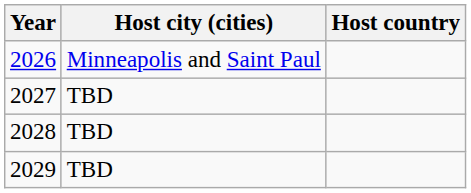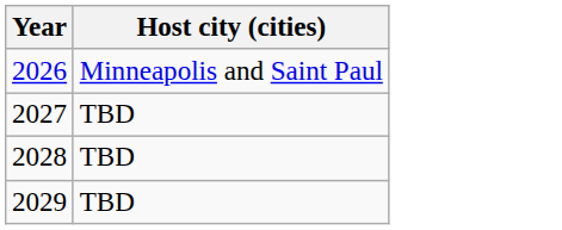 <table class="wikitable sortable">
 <tr bgcolor="#efefef" align=left>
 <th>Year</th>
 <th>Host city (cities)</th>
-<th>Host country</th>
 </tr>
 <tr>
 <td align="center"><a href='#'>2026</a></td>
 <td><a href='#'>Minneapolis</a> and <a href='#'>Saint Paul</a></td>
-<td></td>
 </tr>
 <tr>
 <td align="center">2027</td>
 <td>TBD</td>
-<td></td>
 </tr>
 <tr>
 <td align="center">2028</td>
 <td>TBD</td>
-<td></td>
 </tr>
 <tr>
 <td align="center">2029</td>
 <td>TBD</td>
-<td></td>
 </tr>
 </table>
